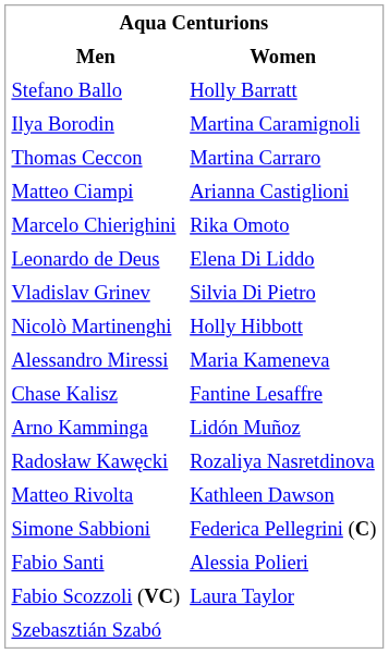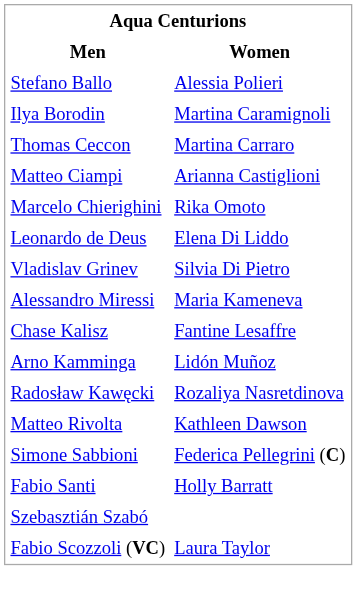 <table cellspacing="1" cellpadding="3" style="border:1px solid #AAAAAA;font-size:90%">
 <tr>
 <th colspan=2> Aqua Centurions</th>
 </tr>
 <tr>
 <th>Men</th>
 <th>Women</th>
 </tr>
 <tr>
 <td> <a href='#'>Stefano Ballo</a></td>
-<td> <a href='#'>Holly Barratt</a></td>
+<td> <a href='#'>Alessia Polieri</a></td>
 </tr>
 <tr>
 <td> <a href='#'>Ilya Borodin</a></td>
 <td> <a href='#'>Martina Caramignoli</a></td>
 </tr>
 <tr>
 <td> <a href='#'>Thomas Ceccon</a></td>
 <td> <a href='#'>Martina Carraro</a></td>
 </tr>
 <tr>
 <td> <a href='#'>Matteo Ciampi</a></td>
 <td> <a href='#'>Arianna Castiglioni</a></td>
 </tr>
 <tr>
 <td> <a href='#'>Marcelo Chierighini</a></td>
 <td> <a href='#'>Rika Omoto</a></td>
 </tr>
 <tr>
 <td> <a href='#'>Leonardo de Deus</a></td>
 <td> <a href='#'>Elena Di Liddo</a></td>
 </tr>
 <tr>
 <td> <a href='#'>Vladislav Grinev</a></td>
 <td> <a href='#'>Silvia Di Pietro</a></td>
-</tr>
-<tr>
-<td> <a href='#'>Nicolò Martinenghi</a></td>
-<td> <a href='#'>Holly Hibbott</a></td>
 </tr>
 <tr>
 <td> <a href='#'>Alessandro Miressi</a></td>
 <td> <a href='#'>Maria Kameneva</a></td>
 </tr>
 <tr>
 <td> <a href='#'>Chase Kalisz</a></td>
 <td> <a href='#'>Fantine Lesaffre</a></td>
 </tr>
 <tr>
 <td> <a href='#'>Arno Kamminga</a></td>
 <td> <a href='#'>Lidón Muñoz</a></td>
 </tr>
 <tr>
 <td> <a href='#'>Radosław Kawęcki</a></td>
 <td> <a href='#'>Rozaliya Nasretdinova</a></td>
 </tr>
 <tr>
 <td> <a href='#'>Matteo Rivolta</a></td>
 <td> <a href='#'>Kathleen Dawson</a></td>
 </tr>
 <tr>
 <td> <a href='#'>Simone Sabbioni</a></td>
 <td> <a href='#'>Federica Pellegrini</a> (<strong>C</strong>)</td>
 </tr>
 <tr>
 <td> <a href='#'>Fabio Santi</a></td>
-<td> <a href='#'>Alessia Polieri</a></td>
+<td> <a href='#'>Holly Barratt</a></td>
+</tr>
+<tr>
+<td> <a href='#'>Szebasztián Szabó</a></td>
+<td></td>
 </tr>
 <tr>
 <td> <a href='#'>Fabio Scozzoli</a> (<strong>VC</strong>)</td>
 <td> <a href='#'>Laura Taylor</a></td>
 </tr>
-<tr>
-<td> <a href='#'>Szebasztián Szabó</a></td>
-<td></td>
-</tr>
 </table>
